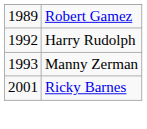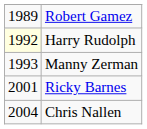 <table class="wikitable">
 <tr>
 </tr>
 <tr>
 <td>1989</td>
 <td><a href='#'>Robert Gamez</a></td>
 </tr>
 <tr>
-<td>1992</td>
+<td style="background: lightyellow;">1992</td>
 <td>Harry Rudolph</td>
 </tr>
 <tr>
 <td>1993</td>
 <td>Manny Zerman</td>
 </tr>
 <tr>
 <td>2001</td>
 <td><a href='#'>Ricky Barnes</a></td>
 </tr>
+<tr>
+<td>2004</td>
+<td>Chris Nallen</td>
+</tr>
 </table>
